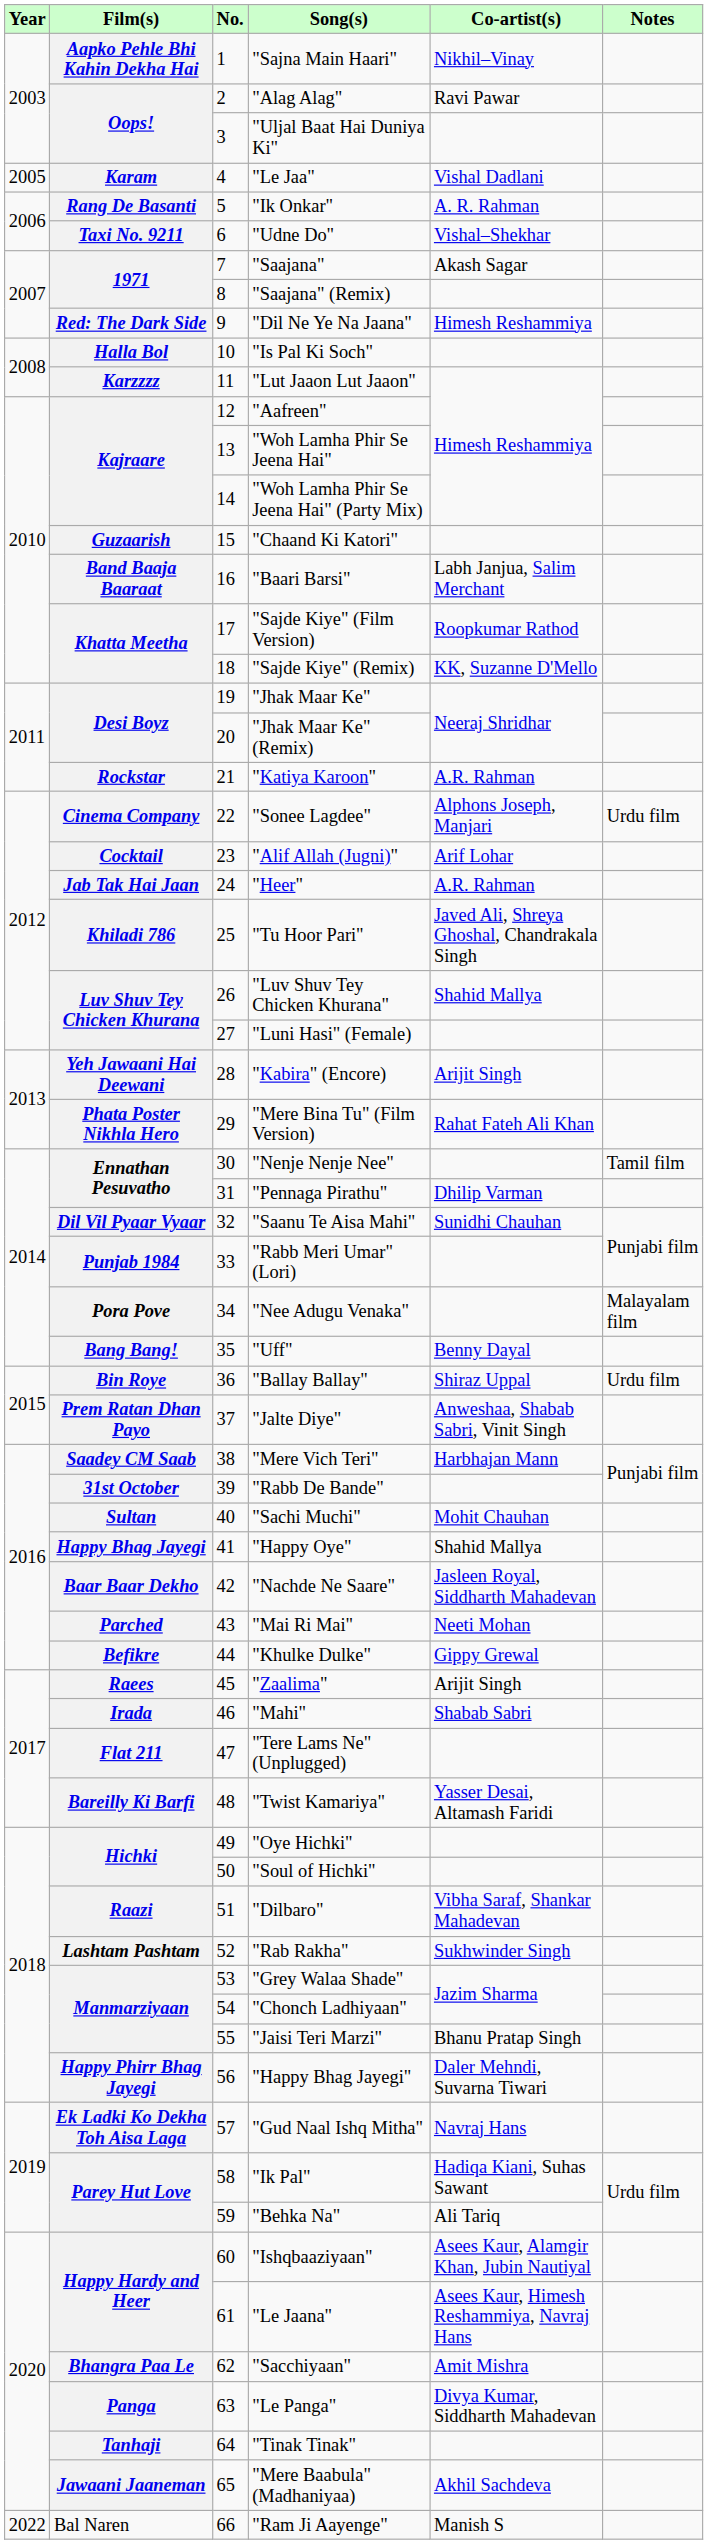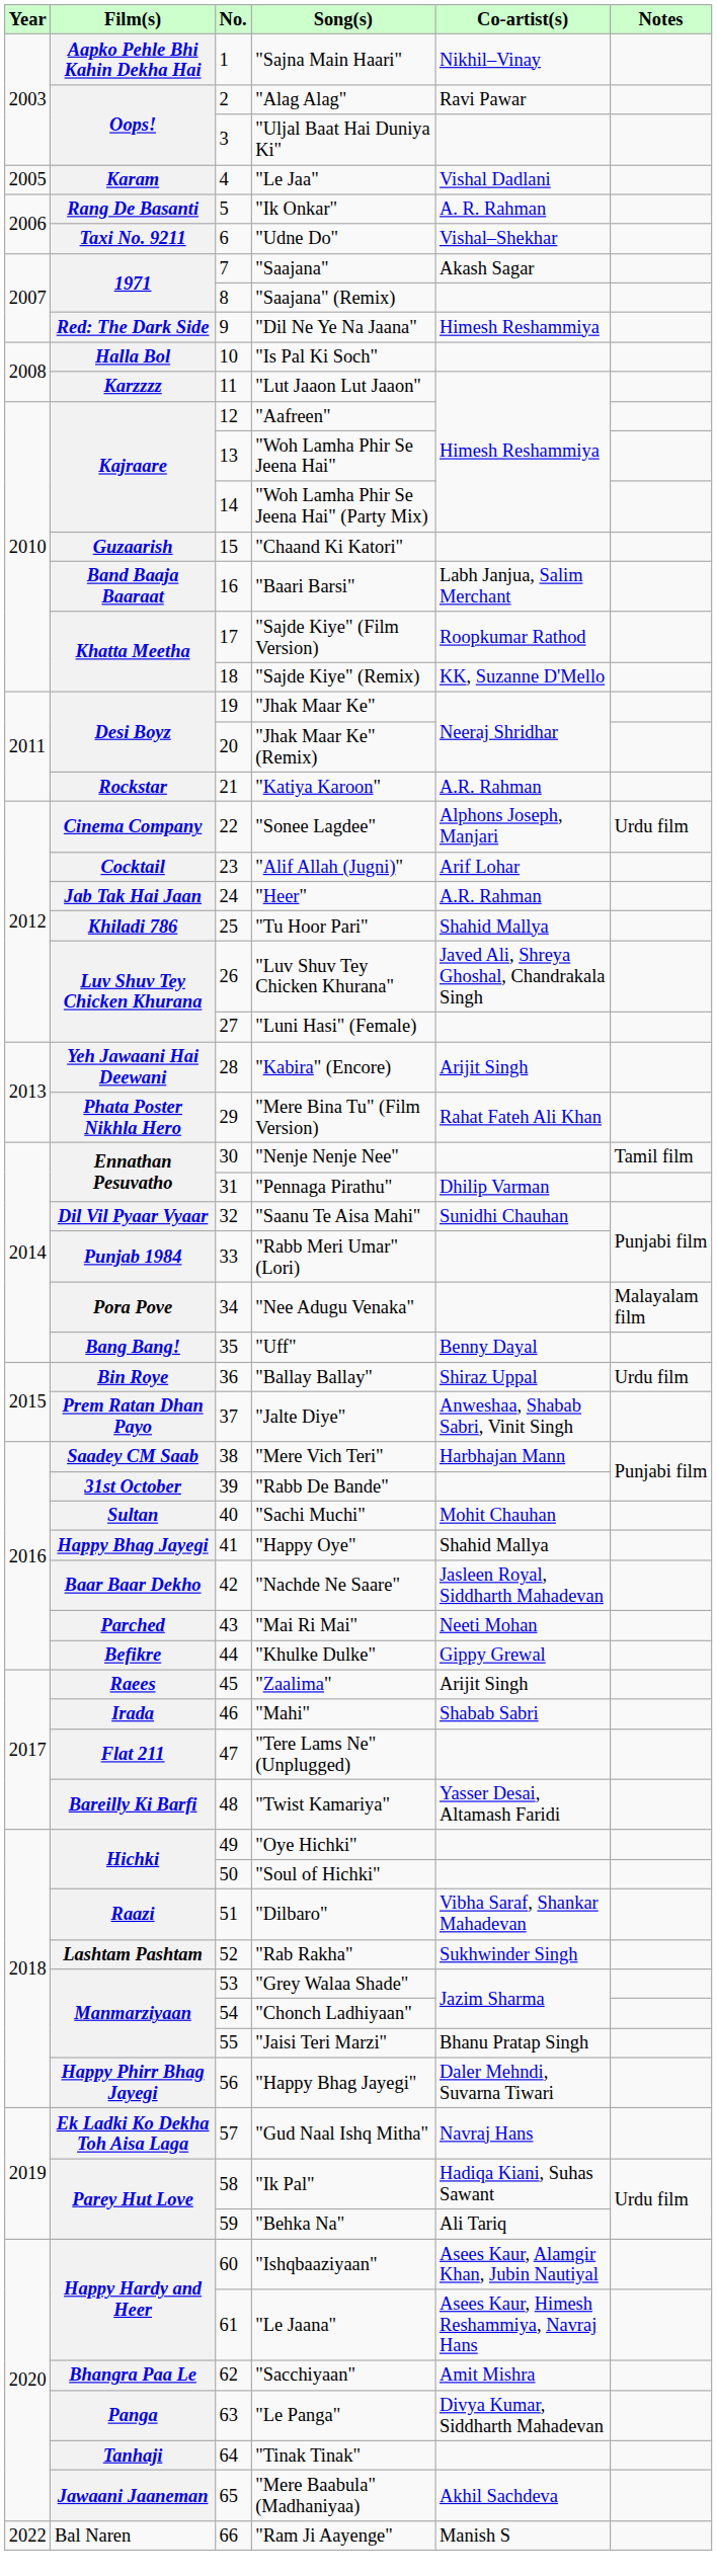 <table class="wikitable plainrowheaders">
 <tr>
 <th scope="col"style="background:#cfc; text-align:center;">Year</th>
 <th scope="col"style="background:#cfc; text-align:center;">Film(s)</th>
 <th scope="col"style="background:#cfc; text-align:center;">No.</th>
 <th scope="col"style="background:#cfc; text-align:center;">Song(s)</th>
 <th scope="col"style="background:#cfc; text-align:center;">Co-artist(s)</th>
 <th scope="col"style="background:#cfc; text-align:center;">Notes</th>
 </tr>
 <tr>
 <td rowspan="3">2003</td>
 <th scope="row"><em><a href='#'>Aapko Pehle Bhi Kahin Dekha Hai</a></em></th>
 <td>1</td>
 <td>"Sajna Main Haari"</td>
 <td><a href='#'>Nikhil–Vinay</a></td>
 <td></td>
 </tr>
 <tr>
 <th scope="row" rowspan="2"><em><a href='#'>Oops!</a></em></th>
 <td>2</td>
 <td>"Alag Alag"</td>
 <td>Ravi Pawar</td>
 <td></td>
 </tr>
 <tr>
 <td>3</td>
 <td>"Uljal Baat Hai Duniya Ki"</td>
 <td></td>
 <td></td>
 </tr>
 <tr>
 <td>2005</td>
 <th scope="row"><em><a href='#'>Karam</a></em></th>
 <td>4</td>
 <td>"Le Jaa"</td>
 <td><a href='#'>Vishal Dadlani</a></td>
 <td></td>
 </tr>
 <tr>
 <td rowspan="2">2006</td>
 <th scope="row"><em><a href='#'>Rang De Basanti</a></em></th>
 <td>5</td>
 <td>"Ik Onkar"</td>
 <td><a href='#'>A. R. Rahman</a></td>
 <td></td>
 </tr>
 <tr>
 <th scope="row"><em><a href='#'>Taxi No. 9211</a></em></th>
 <td>6</td>
 <td>"Udne Do"</td>
 <td><a href='#'>Vishal–Shekhar</a></td>
 <td></td>
 </tr>
 <tr>
 <td rowspan="3">2007</td>
 <th scope="row" rowspan="2"><em><a href='#'>1971</a></em></th>
 <td>7</td>
 <td>"Saajana"</td>
 <td>Akash Sagar</td>
 <td></td>
 </tr>
 <tr>
 <td>8</td>
 <td>"Saajana" (Remix)</td>
 <td></td>
 <td></td>
 </tr>
 <tr>
 <th scope="row"><em><a href='#'>Red: The Dark Side</a></em></th>
 <td>9</td>
 <td>"Dil Ne Ye Na Jaana"</td>
 <td><a href='#'>Himesh Reshammiya</a></td>
 <td></td>
 </tr>
 <tr>
 <td rowspan="2">2008</td>
 <th scope="row"><em><a href='#'>Halla Bol</a></em></th>
 <td>10</td>
 <td>"Is Pal Ki Soch"</td>
 <td></td>
 <td></td>
 </tr>
 <tr>
 <th scope="row"><em><a href='#'>Karzzzz</a></em></th>
 <td>11</td>
 <td>"Lut Jaaon Lut Jaaon"</td>
 <td rowspan="4"><a href='#'>Himesh Reshammiya</a></td>
 <td></td>
 </tr>
 <tr>
 <td rowspan="7">2010</td>
 <th scope="row" rowspan="3"><em><a href='#'>Kajraare</a></em></th>
 <td>12</td>
 <td>"Aafreen"</td>
 <td></td>
 </tr>
 <tr>
 <td>13</td>
 <td>"Woh Lamha Phir Se Jeena Hai"</td>
 <td></td>
 </tr>
 <tr>
 <td>14</td>
 <td>"Woh Lamha Phir Se Jeena Hai" (Party Mix)</td>
 <td></td>
 </tr>
 <tr>
 <th scope="row"><em><a href='#'>Guzaarish</a></em></th>
 <td>15</td>
 <td>"Chaand Ki Katori"</td>
 <td></td>
 <td></td>
 </tr>
 <tr>
 <th scope="row"><em><a href='#'>Band Baaja Baaraat</a></em></th>
 <td>16</td>
 <td>"Baari Barsi"</td>
 <td>Labh Janjua, <a href='#'>Salim Merchant</a></td>
 <td></td>
 </tr>
 <tr>
 <th scope="row" rowspan="2"><em><a href='#'>Khatta Meetha</a></em></th>
 <td>17</td>
 <td>"Sajde Kiye" (Film Version)</td>
 <td><a href='#'>Roopkumar Rathod</a></td>
 <td></td>
 </tr>
 <tr>
 <td>18</td>
 <td>"Sajde Kiye" (Remix)</td>
 <td><a href='#'>KK</a>, <a href='#'>Suzanne D'Mello</a></td>
 <td></td>
 </tr>
 <tr>
 <td rowspan="3">2011</td>
 <th scope="row" rowspan="2"><em><a href='#'>Desi Boyz</a></em></th>
 <td>19</td>
 <td>"Jhak Maar Ke"</td>
 <td rowspan="2"><a href='#'>Neeraj Shridhar</a></td>
 <td></td>
 </tr>
 <tr>
 <td>20</td>
 <td>"Jhak Maar Ke" (Remix)</td>
 <td></td>
 </tr>
 <tr>
 <th scope="row"><em><a href='#'>Rockstar</a></em></th>
 <td>21</td>
 <td>"<a href='#'>Katiya Karoon</a>"</td>
 <td><a href='#'>A.R. Rahman</a></td>
 <td></td>
 </tr>
 <tr>
 <td rowspan="6">2012</td>
 <th scope="row"><em><a href='#'>Cinema Company</a></em></th>
 <td>22</td>
 <td>"Sonee Lagdee"</td>
 <td><a href='#'>Alphons Joseph</a>, <a href='#'>Manjari</a></td>
 <td>Urdu film</td>
 </tr>
 <tr>
 <th scope="row"><em><a href='#'>Cocktail</a></em></th>
 <td>23</td>
 <td>"<a href='#'>Alif Allah (Jugni)</a>"</td>
 <td><a href='#'>Arif Lohar</a></td>
 <td></td>
 </tr>
 <tr>
 <th scope="row"><em><a href='#'>Jab Tak Hai Jaan</a></em></th>
 <td>24</td>
 <td>"<a href='#'>Heer</a>"</td>
 <td><a href='#'>A.R. Rahman</a></td>
 <td></td>
 </tr>
 <tr>
 <th scope="row"><em><a href='#'>Khiladi 786</a></em></th>
 <td>25</td>
 <td>"Tu Hoor Pari"</td>
-<td><a href='#'>Javed Ali</a>, <a href='#'>Shreya Ghoshal</a>, Chandrakala Singh</td>
+<td><a href='#'>Shahid Mallya</a></td>
 <td></td>
 </tr>
 <tr>
 <th scope="row" rowspan="2"><em><a href='#'>Luv Shuv Tey Chicken Khurana</a></em></th>
 <td>26</td>
 <td>"Luv Shuv Tey Chicken Khurana"</td>
-<td><a href='#'>Shahid Mallya</a></td>
+<td><a href='#'>Javed Ali</a>, <a href='#'>Shreya Ghoshal</a>, Chandrakala Singh</td>
 <td></td>
 </tr>
 <tr>
 <td>27</td>
 <td>"Luni Hasi" (Female)</td>
 <td></td>
 <td></td>
 </tr>
 <tr>
 <td rowspan="2">2013</td>
 <th scope="row"><em><a href='#'>Yeh Jawaani Hai Deewani</a></em></th>
 <td>28</td>
 <td>"<a href='#'>Kabira</a>" (Encore)</td>
 <td><a href='#'>Arijit Singh</a></td>
 <td></td>
 </tr>
 <tr>
 <th scope="row"><em><a href='#'>Phata Poster Nikhla Hero</a></em></th>
 <td>29</td>
 <td>"Mere Bina Tu" (Film Version)</td>
 <td><a href='#'>Rahat Fateh Ali Khan</a></td>
 <td></td>
 </tr>
 <tr>
 <td rowspan="6">2014</td>
 <th scope="row" rowspan="2"><em>Ennathan Pesuvatho</em></th>
 <td>30</td>
 <td>"Nenje Nenje Nee"</td>
 <td></td>
 <td>Tamil film</td>
 </tr>
 <tr>
 <td>31</td>
 <td>"Pennaga Pirathu"</td>
 <td><a href='#'>Dhilip Varman</a></td>
 <td></td>
 </tr>
 <tr>
 <th scope="row"><em><a href='#'>Dil Vil Pyaar Vyaar</a></em></th>
 <td>32</td>
 <td>"Saanu Te Aisa Mahi"</td>
 <td><a href='#'>Sunidhi Chauhan</a></td>
 <td rowspan="2">Punjabi film</td>
 </tr>
 <tr>
 <th scope="row"><em><a href='#'>Punjab 1984</a></em></th>
 <td>33</td>
 <td>"Rabb Meri Umar" (Lori)</td>
 <td></td>
 </tr>
 <tr>
 <th scope="row"><em>Pora Pove</em></th>
 <td>34</td>
 <td>"Nee Adugu Venaka"</td>
 <td></td>
 <td>Malayalam film</td>
 </tr>
 <tr>
 <th scope="row"><em><a href='#'>Bang Bang!</a></em></th>
 <td>35</td>
 <td>"Uff"</td>
 <td><a href='#'>Benny Dayal</a></td>
 <td></td>
 </tr>
 <tr>
 <td rowspan="2">2015</td>
 <th scope="row"><em><a href='#'>Bin Roye</a></em></th>
 <td>36</td>
 <td>"Ballay Ballay"</td>
 <td><a href='#'>Shiraz Uppal</a></td>
 <td>Urdu film</td>
 </tr>
 <tr>
 <th scope="row"><em><a href='#'>Prem Ratan Dhan Payo</a></em></th>
 <td>37</td>
 <td>"Jalte Diye"</td>
 <td><a href='#'>Anweshaa</a>, <a href='#'>Shabab Sabri</a>, Vinit Singh</td>
 <td></td>
 </tr>
 <tr>
 <td rowspan="7">2016</td>
 <th scope="row"><em><a href='#'>Saadey CM Saab</a></em></th>
 <td>38</td>
 <td>"Mere Vich Teri"</td>
 <td><a href='#'>Harbhajan Mann</a></td>
 <td rowspan="2">Punjabi film</td>
 </tr>
 <tr>
 <th scope="row"><em><a href='#'>31st October</a></em></th>
 <td>39</td>
 <td>"Rabb De Bande"</td>
 <td></td>
 </tr>
 <tr>
 <th scope="row"><em><a href='#'>Sultan</a></em></th>
 <td>40</td>
 <td>"Sachi Muchi"</td>
 <td><a href='#'>Mohit Chauhan</a></td>
 <td></td>
 </tr>
 <tr>
 <th scope="row"><em><a href='#'>Happy Bhag Jayegi</a></em></th>
 <td>41</td>
 <td>"Happy Oye"</td>
 <td>Shahid Mallya</td>
 <td></td>
 </tr>
 <tr>
 <th scope="row"><em><a href='#'>Baar Baar Dekho</a></em></th>
 <td>42</td>
 <td>"Nachde Ne Saare"</td>
 <td><a href='#'>Jasleen Royal</a>, <a href='#'>Siddharth Mahadevan</a></td>
 <td></td>
 </tr>
 <tr>
 <th scope="row"><em><a href='#'>Parched</a></em></th>
 <td>43</td>
 <td>"Mai Ri Mai"</td>
 <td><a href='#'>Neeti Mohan</a></td>
 <td></td>
 </tr>
 <tr>
 <th scope="row"><em><a href='#'>Befikre</a></em></th>
 <td>44</td>
 <td>"Khulke Dulke"</td>
 <td><a href='#'>Gippy Grewal</a></td>
 <td></td>
 </tr>
 <tr>
 <td rowspan="4">2017</td>
 <th scope="row"><em><a href='#'>Raees</a></em></th>
 <td>45</td>
 <td>"<a href='#'>Zaalima</a>"</td>
 <td>Arijit Singh</td>
 <td></td>
 </tr>
 <tr>
 <th scope="row"><em><a href='#'>Irada</a></em></th>
 <td>46</td>
 <td>"Mahi"</td>
 <td><a href='#'>Shabab Sabri</a></td>
 <td></td>
 </tr>
 <tr>
 <th scope="row"><em><a href='#'>Flat 211</a></em></th>
 <td>47</td>
 <td>"Tere Lams Ne" (Unplugged)</td>
 <td></td>
 <td></td>
 </tr>
 <tr>
 <th scope="row"><em><a href='#'>Bareilly Ki Barfi</a></em></th>
 <td>48</td>
 <td>"Twist Kamariya"</td>
 <td><a href='#'>Yasser Desai</a>, Altamash Faridi</td>
 <td></td>
 </tr>
 <tr>
 <td rowspan="8">2018</td>
 <th scope="row" rowspan="2"><em><a href='#'>Hichki</a></em></th>
 <td>49</td>
 <td>"Oye Hichki"</td>
 <td></td>
 <td></td>
 </tr>
 <tr>
 <td>50</td>
 <td>"Soul of Hichki"</td>
 <td></td>
 <td></td>
 </tr>
 <tr>
 <th scope="row"><em><a href='#'>Raazi</a></em></th>
 <td>51</td>
 <td>"Dilbaro"</td>
 <td><a href='#'>Vibha Saraf</a>, <a href='#'>Shankar Mahadevan</a></td>
 <td></td>
 </tr>
 <tr>
 <th scope="row"><em>Lashtam Pashtam</em></th>
 <td>52</td>
 <td>"Rab Rakha"</td>
 <td><a href='#'>Sukhwinder Singh</a></td>
 <td></td>
 </tr>
 <tr>
 <th scope="row" rowspan="3"><em><a href='#'>Manmarziyaan</a></em></th>
 <td>53</td>
 <td>"Grey Walaa Shade"</td>
 <td rowspan="2"><a href='#'>Jazim Sharma</a></td>
 <td></td>
 </tr>
 <tr>
 <td>54</td>
 <td>"Chonch Ladhiyaan"</td>
 <td></td>
 </tr>
 <tr>
 <td>55</td>
 <td>"Jaisi Teri Marzi"</td>
 <td>Bhanu Pratap Singh</td>
 <td></td>
 </tr>
 <tr>
 <th scope="row"><em><a href='#'>Happy Phirr Bhag Jayegi</a></em></th>
 <td>56</td>
 <td>"Happy Bhag Jayegi"</td>
 <td><a href='#'>Daler Mehndi</a>, Suvarna Tiwari</td>
 <td></td>
 </tr>
 <tr>
 <td rowspan="3">2019</td>
 <th scope="row"><em><a href='#'>Ek Ladki Ko Dekha Toh Aisa Laga</a></em></th>
 <td>57</td>
 <td>"Gud Naal Ishq Mitha"</td>
 <td><a href='#'>Navraj Hans</a></td>
 <td></td>
 </tr>
 <tr>
 <th scope="row" rowspan="2"><em><a href='#'>Parey Hut Love</a></em></th>
 <td>58</td>
 <td>"Ik Pal"</td>
 <td><a href='#'>Hadiqa Kiani</a>, Suhas Sawant</td>
 <td rowspan="2">Urdu film</td>
 </tr>
 <tr>
 <td>59</td>
 <td>"Behka Na"</td>
 <td>Ali Tariq</td>
 </tr>
 <tr>
 <td rowspan="6">2020</td>
 <th scope="row" rowspan="2"><em><a href='#'>Happy Hardy and Heer</a></em></th>
 <td>60</td>
 <td>"Ishqbaaziyaan"</td>
 <td><a href='#'>Asees Kaur</a>, <a href='#'>Alamgir Khan</a>, <a href='#'>Jubin Nautiyal</a></td>
 <td></td>
 </tr>
 <tr>
 <td>61</td>
 <td>"Le Jaana"</td>
 <td><a href='#'>Asees Kaur</a>, <a href='#'>Himesh Reshammiya</a>, <a href='#'>Navraj Hans</a></td>
 <td></td>
 </tr>
 <tr>
 <th scope="row"><em><a href='#'>Bhangra Paa Le</a></em></th>
 <td>62</td>
 <td>"Sacchiyaan"</td>
 <td><a href='#'>Amit Mishra</a></td>
 <td></td>
 </tr>
 <tr>
 <th scope="row"><em><a href='#'>Panga</a></em></th>
 <td>63</td>
 <td>"Le Panga"</td>
 <td><a href='#'>Divya Kumar</a>, Siddharth Mahadevan</td>
 <td></td>
 </tr>
 <tr>
 <th scope="row"><em><a href='#'>Tanhaji</a></em></th>
 <td>64</td>
 <td>"Tinak Tinak"</td>
 <td></td>
 <td></td>
 </tr>
 <tr>
 <th scope="row"><em><a href='#'>Jawaani Jaaneman</a></em></th>
 <td>65</td>
 <td>"Mere Baabula" (Madhaniyaa)</td>
 <td><a href='#'>Akhil Sachdeva</a></td>
 <td></td>
 </tr>
 <tr>
 <td>2022</td>
 <td>Bal Naren</td>
 <td>66</td>
 <td>"Ram Ji Aayenge"</td>
 <td>Manish S</td>
 <td></td>
 </tr>
 </table>
